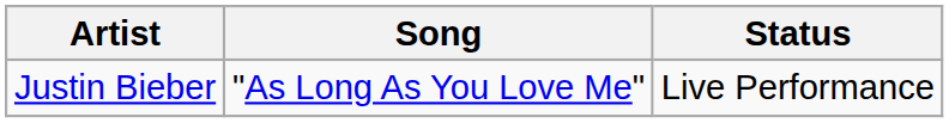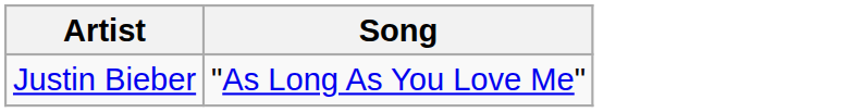 <table class="wikitable" style="font-size: 85%">
 <tr>
 <th>Artist</th>
 <th>Song</th>
-<th>Status</th>
 </tr>
 <tr>
 <td> <a href='#'>Justin Bieber</a></td>
 <td>"<a href='#'>As Long As You Love Me</a>"</td>
-<td>Live Performance</td>
 </tr>
 </table>
